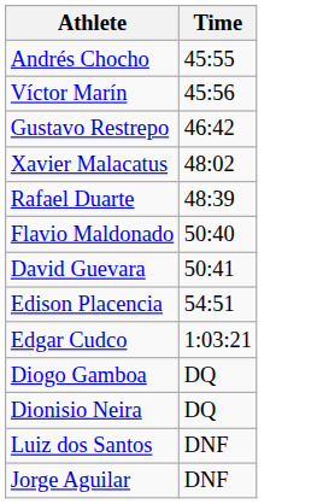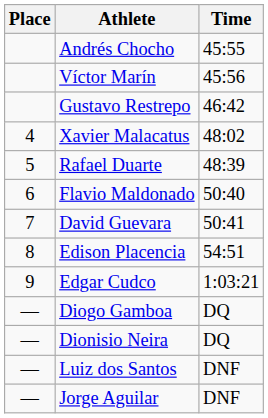 <table class=wikitable>
 <tr>
+<th>Place</th>
 <th>Athlete</th>
 <th>Time</th>
 </tr>
 <tr>
+<td align=center></td>
 <td><a href='#'>Andrés Chocho</a> </td>
 <td>45:55</td>
 </tr>
 <tr>
+<td align=center></td>
 <td><a href='#'>Víctor Marín</a> </td>
 <td>45:56</td>
 </tr>
 <tr>
+<td align=center></td>
 <td><a href='#'>Gustavo Restrepo</a> </td>
 <td>46:42</td>
 </tr>
 <tr>
+<td align=center>4</td>
 <td><a href='#'>Xavier Malacatus</a> </td>
 <td>48:02</td>
 </tr>
 <tr>
+<td align=center>5</td>
 <td><a href='#'>Rafael Duarte</a> </td>
 <td>48:39</td>
 </tr>
 <tr>
+<td align=center>6</td>
 <td><a href='#'>Flavio Maldonado</a> </td>
 <td>50:40</td>
 </tr>
 <tr>
+<td align=center>7</td>
 <td><a href='#'>David Guevara</a> </td>
 <td>50:41</td>
 </tr>
 <tr>
+<td align=center>8</td>
 <td><a href='#'>Edison Placencia</a> </td>
 <td>54:51</td>
 </tr>
 <tr>
+<td align=center>9</td>
 <td><a href='#'>Edgar Cudco</a> </td>
 <td>1:03:21</td>
 </tr>
 <tr>
+<td align=center>—</td>
 <td><a href='#'>Diogo Gamboa</a> </td>
 <td>DQ</td>
 </tr>
 <tr>
+<td align=center>—</td>
 <td><a href='#'>Dionisio Neira</a> </td>
 <td>DQ</td>
 </tr>
 <tr>
+<td align=center>—</td>
 <td><a href='#'>Luiz dos Santos</a> </td>
 <td>DNF</td>
 </tr>
 <tr>
+<td align=center>—</td>
 <td><a href='#'>Jorge Aguilar</a> </td>
 <td>DNF</td>
 </tr>
 </table>
